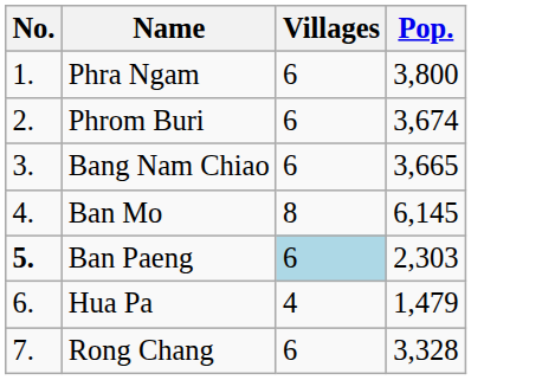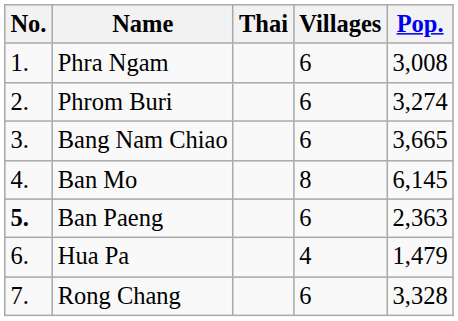 <table class="wikitable sortable">
 <tr>
 <th>No.</th>
 <th>Name</th>
+<th>Thai</th>
 <th>Villages</th>
 <th><a href='#'>Pop.</a></th>
 </tr>
 <tr>
 <td>1.</td>
 <td>Phra Ngam</td>
+<td></td>
 <td>6</td>
-<td>3,800</td>
+<td>3,008</td>
 </tr>
 <tr>
 <td>2.</td>
 <td>Phrom Buri</td>
+<td></td>
 <td>6</td>
-<td>3,674</td>
+<td>3,274</td>
 </tr>
 <tr>
 <td>3.</td>
 <td>Bang Nam Chiao</td>
+<td></td>
 <td>6</td>
 <td>3,665</td>
 </tr>
 <tr>
 <td>4.</td>
 <td>Ban Mo</td>
+<td></td>
 <td>8</td>
 <td>6,145</td>
 </tr>
 <tr>
 <td><strong>5.</strong></td>
 <td>Ban Paeng</td>
-<td style="background: lightblue;">6</td>
-<td>2,303</td>
+<td></td>
+<td>6</td>
+<td>2,363</td>
 </tr>
 <tr>
 <td>6.</td>
 <td>Hua Pa</td>
+<td></td>
 <td>4</td>
 <td>1,479</td>
 </tr>
 <tr>
 <td>7.</td>
 <td>Rong Chang</td>
+<td></td>
 <td>6</td>
 <td>3,328</td>
 </tr>
 </table>
